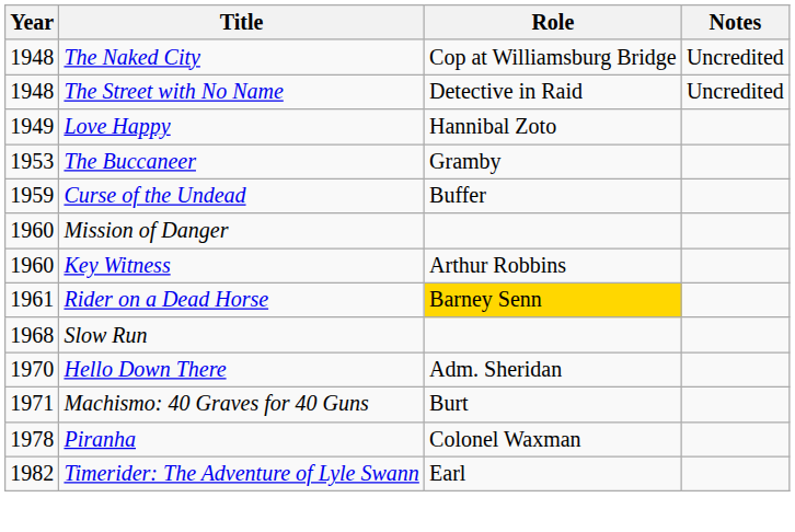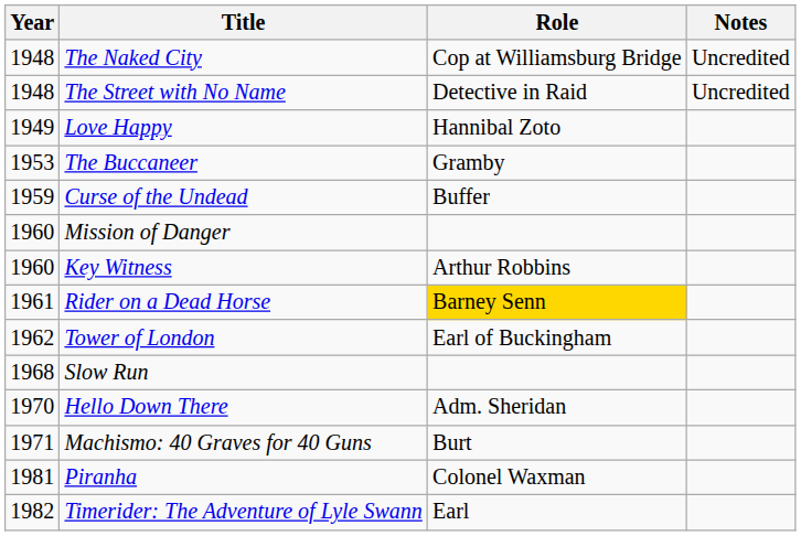 <table class="wikitable">
 <tr>
 <th>Year</th>
 <th>Title</th>
 <th>Role</th>
 <th>Notes</th>
 </tr>
 <tr>
 <td>1948</td>
 <td><em><a href='#'>The Naked City</a></em></td>
 <td>Cop at Williamsburg Bridge</td>
 <td>Uncredited</td>
 </tr>
 <tr>
 <td>1948</td>
 <td><em><a href='#'>The Street with No Name</a></em></td>
 <td>Detective in Raid</td>
 <td>Uncredited</td>
 </tr>
 <tr>
 <td>1949</td>
 <td><em><a href='#'>Love Happy</a></em></td>
 <td>Hannibal Zoto</td>
 <td></td>
 </tr>
 <tr>
 <td>1953</td>
 <td><em><a href='#'>The Buccaneer</a></em></td>
 <td>Gramby</td>
 <td></td>
 </tr>
 <tr>
 <td>1959</td>
 <td><em><a href='#'>Curse of the Undead</a></em></td>
 <td>Buffer</td>
 <td></td>
 </tr>
 <tr>
 <td>1960</td>
 <td><em>Mission of Danger</em></td>
 <td></td>
 <td></td>
 </tr>
 <tr>
 <td>1960</td>
 <td><em><a href='#'>Key Witness</a></em></td>
 <td>Arthur Robbins</td>
 <td></td>
 </tr>
 <tr>
 <td>1961</td>
 <td><em><a href='#'>Rider on a Dead Horse</a></em></td>
 <td style="background: gold;">Barney Senn</td>
 <td></td>
 </tr>
 <tr>
+<td>1962</td>
+<td><em><a href='#'>Tower of London</a></em></td>
+<td>Earl of Buckingham</td>
+<td></td>
+</tr>
+<tr>
 <td>1968</td>
 <td><em>Slow Run</em></td>
 <td></td>
 <td></td>
 </tr>
 <tr>
 <td>1970</td>
 <td><em><a href='#'>Hello Down There</a></em></td>
 <td>Adm. Sheridan</td>
 <td></td>
 </tr>
 <tr>
 <td>1971</td>
 <td><em>Machismo: 40 Graves for 40 Guns</em></td>
 <td>Burt</td>
 <td></td>
 </tr>
 <tr>
-<td>1978</td>
+<td>1981</td>
 <td><em><a href='#'>Piranha</a></em></td>
 <td>Colonel Waxman</td>
 <td></td>
 </tr>
 <tr>
 <td>1982</td>
 <td><em><a href='#'>Timerider: The Adventure of Lyle Swann</a></em></td>
 <td>Earl</td>
 <td></td>
 </tr>
 </table>
